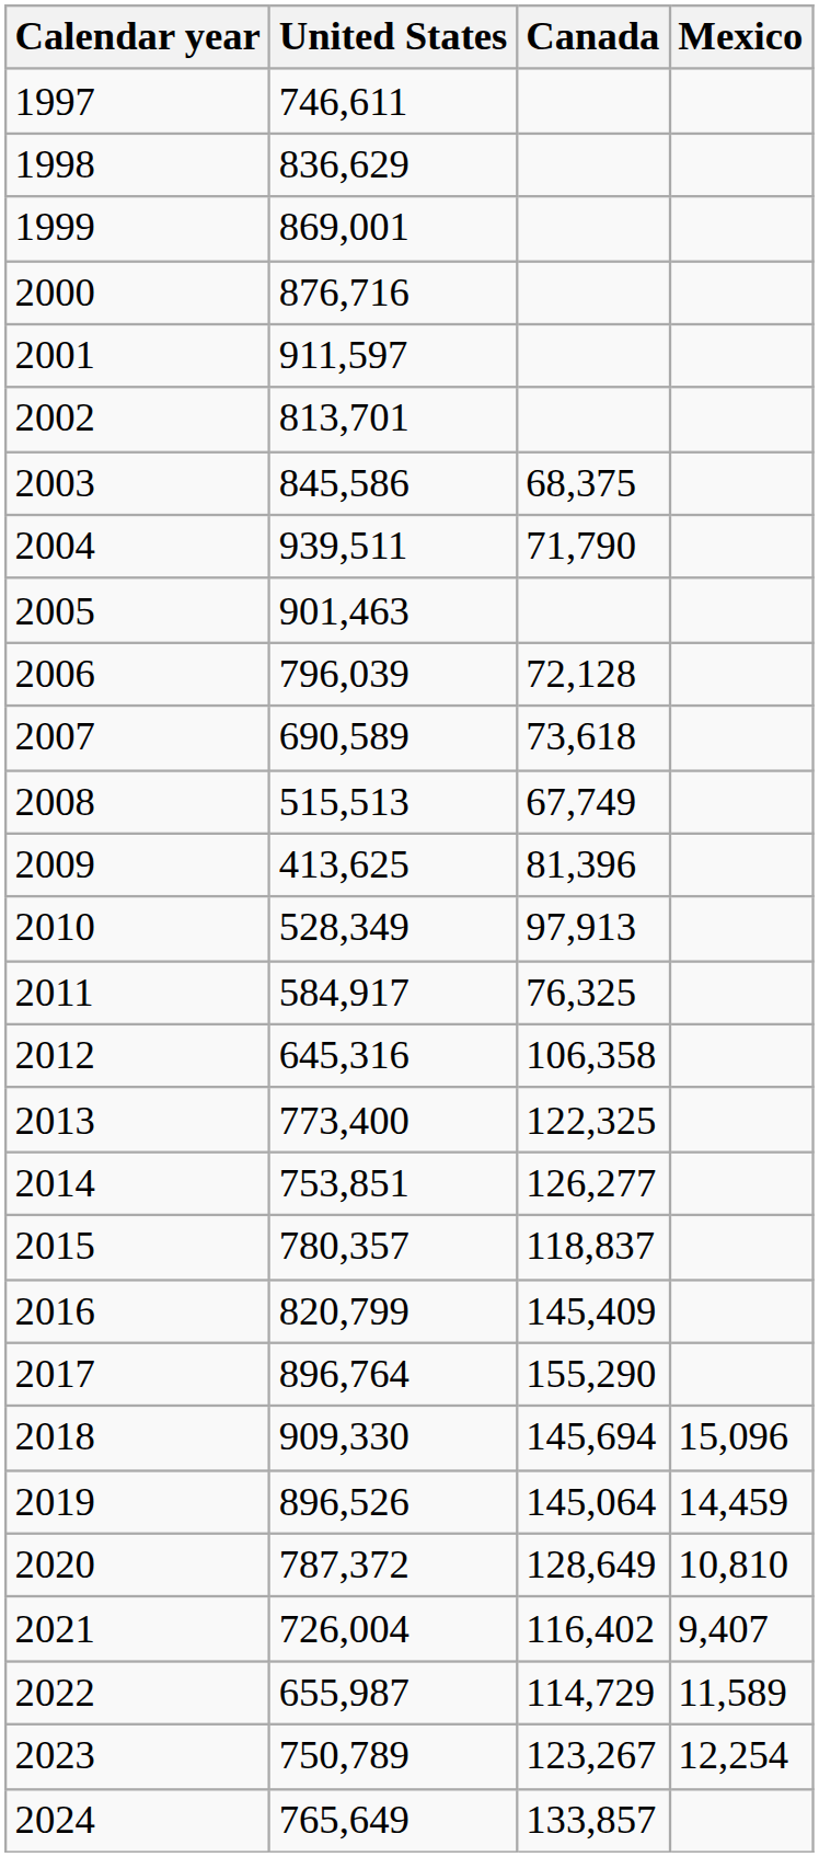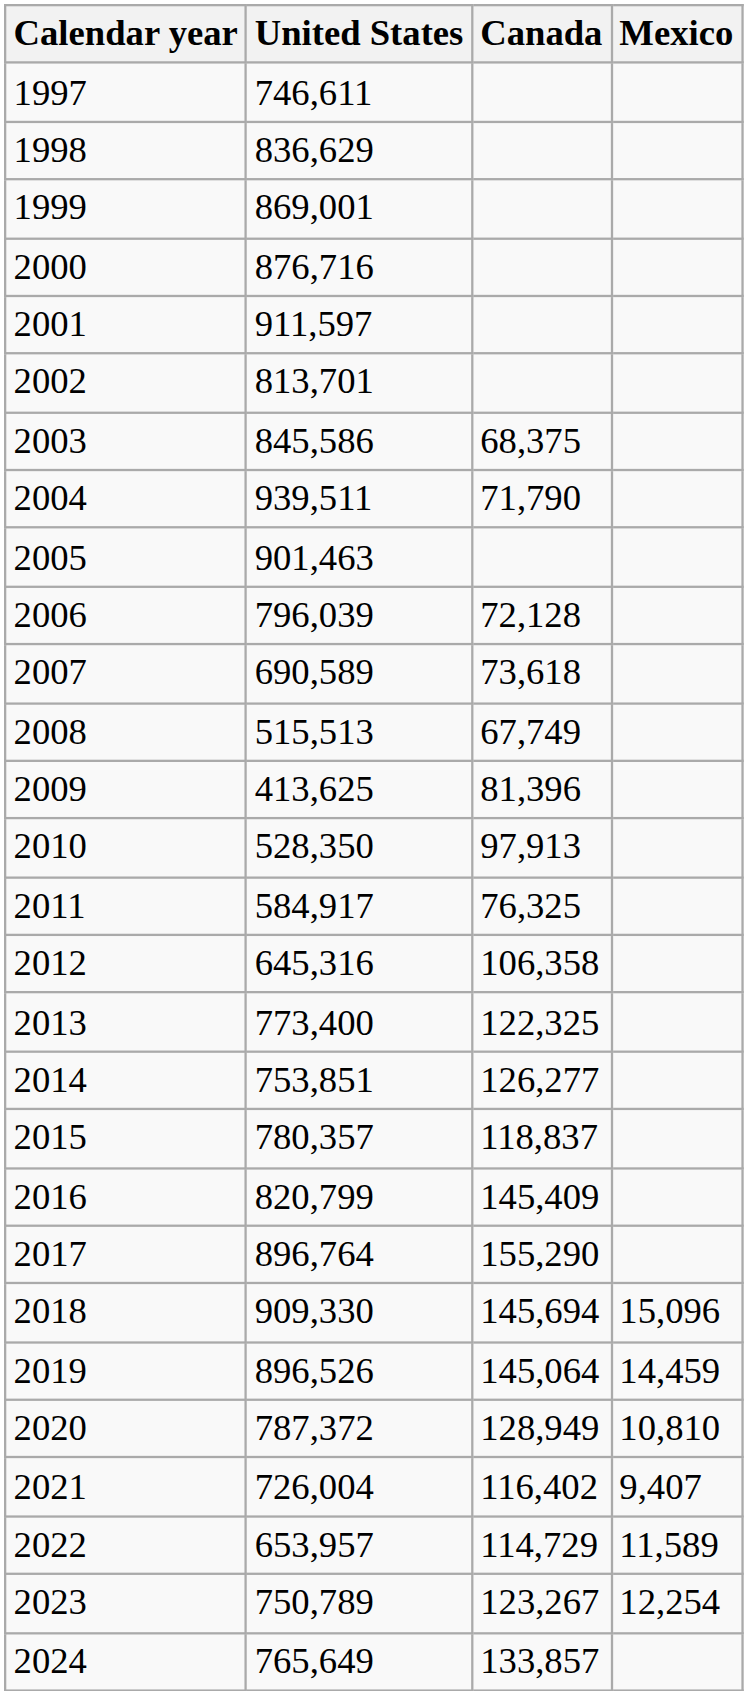 <table class="wikitable">
 <tr>
 <th>Calendar year</th>
 <th>United States</th>
 <th>Canada</th>
 <th>Mexico</th>
 </tr>
 <tr>
 <td>1997</td>
 <td>746,611</td>
 <td></td>
 <td></td>
 </tr>
 <tr>
 <td>1998</td>
 <td>836,629</td>
 <td></td>
 <td></td>
 </tr>
 <tr>
 <td>1999</td>
 <td>869,001</td>
 <td></td>
 <td></td>
 </tr>
 <tr>
 <td>2000</td>
 <td>876,716</td>
 <td></td>
 <td></td>
 </tr>
 <tr>
 <td>2001</td>
 <td>911,597</td>
 <td></td>
 <td></td>
 </tr>
 <tr>
 <td>2002</td>
 <td>813,701</td>
 <td></td>
 <td></td>
 </tr>
 <tr>
 <td>2003</td>
 <td>845,586</td>
 <td>68,375</td>
 <td></td>
 </tr>
 <tr>
 <td>2004</td>
 <td>939,511</td>
 <td>71,790</td>
 <td></td>
 </tr>
 <tr>
 <td>2005</td>
 <td>901,463</td>
 <td></td>
 <td></td>
 </tr>
 <tr>
 <td>2006</td>
 <td>796,039</td>
 <td>72,128</td>
 <td></td>
 </tr>
 <tr>
 <td>2007</td>
 <td>690,589</td>
 <td>73,618</td>
 <td></td>
 </tr>
 <tr>
 <td>2008</td>
 <td>515,513</td>
 <td>67,749</td>
 <td></td>
 </tr>
 <tr>
 <td>2009</td>
 <td>413,625</td>
 <td>81,396</td>
 <td></td>
 </tr>
 <tr>
 <td>2010</td>
-<td>528,349</td>
+<td>528,350</td>
 <td>97,913</td>
 <td></td>
 </tr>
 <tr>
 <td>2011</td>
 <td>584,917</td>
 <td>76,325</td>
 <td></td>
 </tr>
 <tr>
 <td>2012</td>
 <td>645,316</td>
 <td>106,358</td>
 <td></td>
 </tr>
 <tr>
 <td>2013</td>
 <td>773,400</td>
 <td>122,325</td>
 <td></td>
 </tr>
 <tr>
 <td>2014</td>
 <td>753,851</td>
 <td>126,277</td>
 <td></td>
 </tr>
 <tr>
 <td>2015</td>
 <td>780,357</td>
 <td>118,837</td>
 <td></td>
 </tr>
 <tr>
 <td>2016</td>
 <td>820,799</td>
 <td>145,409</td>
 <td></td>
 </tr>
 <tr>
 <td>2017</td>
 <td>896,764</td>
 <td>155,290</td>
 <td></td>
 </tr>
 <tr>
 <td>2018</td>
 <td>909,330</td>
 <td>145,694</td>
 <td>15,096</td>
 </tr>
 <tr>
 <td>2019</td>
 <td>896,526</td>
 <td>145,064</td>
 <td>14,459</td>
 </tr>
 <tr>
 <td>2020</td>
 <td>787,372</td>
-<td>128,649</td>
+<td>128,949</td>
 <td>10,810</td>
 </tr>
 <tr>
 <td>2021</td>
 <td>726,004</td>
 <td>116,402</td>
 <td>9,407</td>
 </tr>
 <tr>
 <td>2022</td>
-<td>655,987</td>
+<td>653,957</td>
 <td>114,729</td>
 <td>11,589</td>
 </tr>
 <tr>
 <td>2023</td>
 <td>750,789</td>
 <td>123,267</td>
 <td>12,254</td>
 </tr>
 <tr>
 <td>2024</td>
 <td>765,649</td>
 <td>133,857</td>
 </tr>
 </table>
